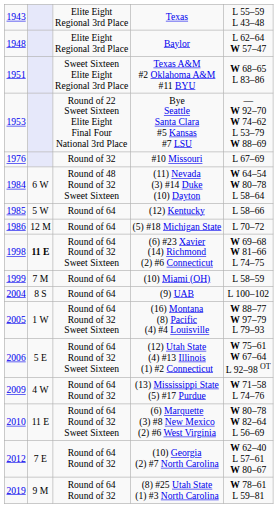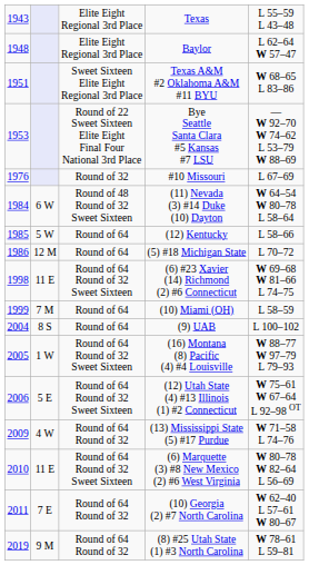 <table class=wikitable style="text-align:center">
 <tr>
 <td><a href='#'>1943</a></td>
 <td style="background:#E6E8FA;"></td>
 <td>Elite Eight<br>Regional 3rd Place</td>
 <td><a href='#'>Texas</a><br></td>
 <td>L 55–59<br>L 43–48</td>
 </tr>
 <tr>
 <td><a href='#'>1948</a></td>
 <td style="background:#E6E8FA;"></td>
 <td>Elite Eight<br>Regional 3rd Place</td>
 <td><a href='#'>Baylor</a><br></td>
 <td>L 62–64<br><strong>W</strong> 57–47</td>
 </tr>
 <tr>
 <td><a href='#'>1951</a></td>
 <td style="background:#E6E8FA;"></td>
 <td>Sweet Sixteen<br>Elite Eight<br>Regional 3rd Place</td>
 <td><a href='#'>Texas A&M</a><br>#2 <a href='#'>Oklahoma A&M</a><br>#11 <a href='#'>BYU</a></td>
 <td><strong>W</strong> 68–65<br>L 83–86</td>
 </tr>
 <tr>
 <td><a href='#'>1953</a></td>
 <td style="background:#E6E8FA;"></td>
 <td>Round of 22<br>Sweet Sixteen<br>Elite Eight<br>Final Four<br>National 3rd Place</td>
 <td>Bye<br><a href='#'>Seattle</a><br><a href='#'>Santa Clara</a><br>#5 <a href='#'>Kansas</a><br>#7 <a href='#'>LSU</a></td>
 <td>—<br><strong>W</strong> 92–70<br><strong>W</strong> 74–62<br>L 53–79<br><strong>W</strong> 88–69</td>
 </tr>
 <tr>
 <td><a href='#'>1976</a></td>
 <td style="background:#E6E8FA;"></td>
 <td>Round of 32</td>
 <td>#10 <a href='#'>Missouri</a></td>
 <td>L 67–69</td>
 </tr>
 <tr>
 <td><a href='#'>1984</a></td>
 <td>6 W</td>
 <td>Round of 48<br>Round of 32<br>Sweet Sixteen</td>
 <td>(11) <a href='#'>Nevada</a><br>(3) #14 <a href='#'>Duke</a><br>(10) <a href='#'>Dayton</a></td>
 <td><strong>W</strong> 64–54<br><strong>W</strong> 80–78<br>L 58–64</td>
 </tr>
 <tr>
 <td><a href='#'>1985</a></td>
 <td>5 W</td>
 <td>Round of 64</td>
 <td>(12) <a href='#'>Kentucky</a></td>
 <td>L 58–66</td>
 </tr>
 <tr>
 <td><a href='#'>1986</a></td>
 <td>12 M</td>
 <td>Round of 64</td>
 <td>(5) #18 <a href='#'>Michigan State</a></td>
 <td>L 70–72</td>
 </tr>
 <tr>
 <td><a href='#'>1998</a></td>
-<td><strong>11 E</strong></td>
+<td>11 E</td>
 <td>Round of 64<br>Round of 32<br>Sweet Sixteen</td>
 <td>(6) #23 <a href='#'>Xavier</a><br>(14) <a href='#'>Richmond</a><br>(2) #6 <a href='#'>Connecticut</a></td>
 <td><strong>W</strong> 69–68<br><strong>W</strong> 81–66<br>L 74–75</td>
 </tr>
 <tr>
 <td><a href='#'>1999</a></td>
 <td>7 M</td>
 <td>Round of 64</td>
 <td>(10) <a href='#'>Miami (OH)</a></td>
 <td>L 58–59</td>
 </tr>
 <tr>
 <td><a href='#'>2004</a></td>
 <td>8 S</td>
 <td>Round of 64</td>
 <td>(9) <a href='#'>UAB</a></td>
 <td>L 100–102</td>
 </tr>
 <tr>
 <td><a href='#'>2005</a></td>
 <td>1 W</td>
 <td>Round of 64<br>Round of 32<br>Sweet Sixteen</td>
 <td>(16) <a href='#'>Montana</a><br>(8) <a href='#'>Pacific</a><br>(4) #4 <a href='#'>Louisville</a></td>
 <td><strong>W</strong> 88–77<br><strong>W</strong> 97–79<br>L 79–93</td>
 </tr>
 <tr>
 <td><a href='#'>2006</a></td>
 <td>5 E</td>
 <td>Round of 64<br>Round of 32<br>Sweet Sixteen</td>
 <td>(12) <a href='#'>Utah State</a><br>(4) #13 <a href='#'>Illinois</a><br>(1) #2 <a href='#'>Connecticut</a></td>
 <td><strong>W</strong> 75–61<br><strong>W</strong> 67–64<br>L 92–98 <sup>OT</sup></td>
 </tr>
 <tr>
 <td><a href='#'>2009</a></td>
 <td>4 W</td>
 <td>Round of 64<br>Round of 32</td>
 <td>(13) <a href='#'>Mississippi State</a><br>(5) #17 <a href='#'>Purdue</a></td>
 <td><strong>W</strong> 71–58<br>L 74–76</td>
 </tr>
 <tr>
 <td><a href='#'>2010</a></td>
 <td>11 E</td>
 <td>Round of 64<br>Round of 32<br>Sweet Sixteen</td>
 <td>(6) <a href='#'>Marquette</a><br>(3) #8 <a href='#'>New Mexico</a><br>(2) #6 <a href='#'>West Virginia</a></td>
 <td><strong>W</strong> 80–78<br><strong>W</strong> 82–64<br>L 56–69</td>
 </tr>
 <tr>
-<td><a href='#'>2012</a></td>
+<td><a href='#'>2011</a></td>
 <td>7 E</td>
 <td>Round of 64<br>Round of 32</td>
 <td>(10) <a href='#'>Georgia</a><br>(2) #7 <a href='#'>North Carolina</a></td>
 <td><strong>W</strong> 62–40<br>L 57–61<br><strong>W</strong> 80–67</td>
 </tr>
 <tr>
 <td><a href='#'>2019</a></td>
 <td>9 M</td>
 <td>Round of 64<br>Round of 32</td>
 <td>(8) #25 <a href='#'>Utah State</a><br>(1) #3 <a href='#'>North Carolina</a></td>
 <td><strong>W</strong> 78–61<br>L 59–81</td>
 </tr>
 </table>
